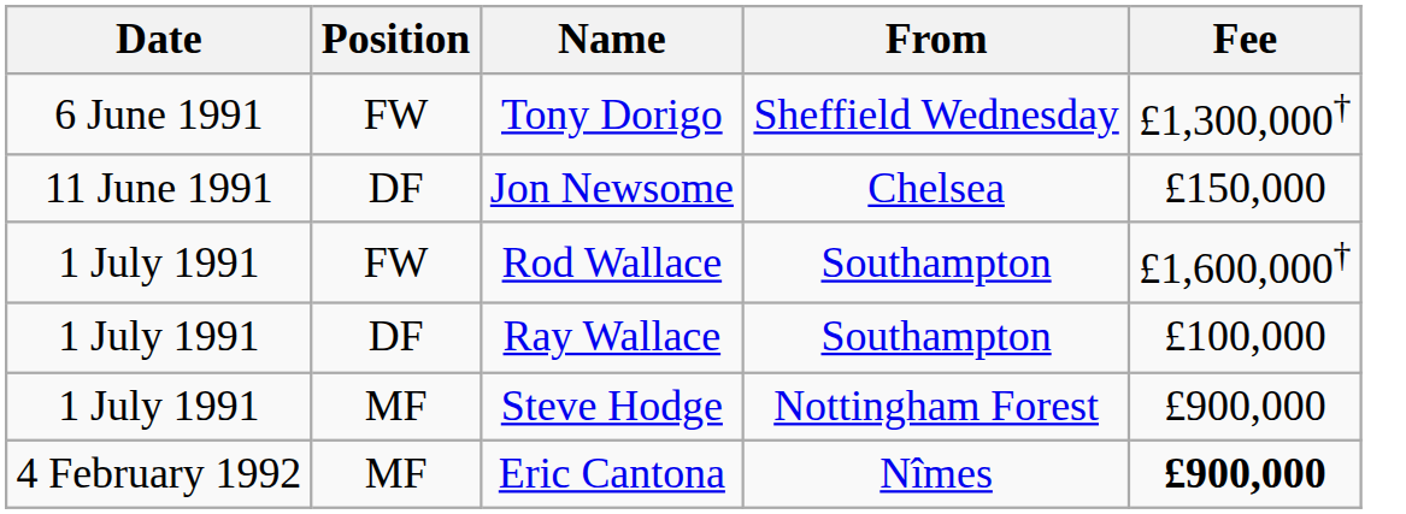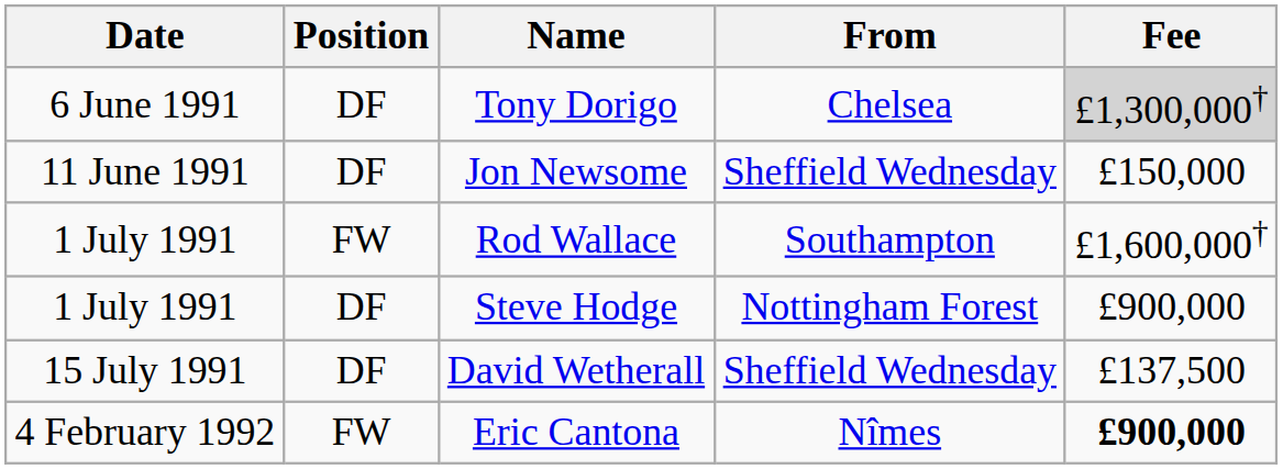 <table class="wikitable" style="text-align:center;">
 <tr>
 <th>Date</th>
 <th>Position</th>
 <th>Name</th>
 <th>From</th>
 <th>Fee</th>
 </tr>
 <tr>
 <td>6 June 1991</td>
-<td>FW</td>
+<td>DF</td>
 <td> <a href='#'>Tony Dorigo</a></td>
-<td> <a href='#'>Sheffield Wednesday</a></td>
-<td>£1,300,000<sup>†</sup></td>
+<td> <a href='#'>Chelsea</a></td>
+<td style="background: lightgrey;">£1,300,000<sup>†</sup></td>
 </tr>
 <tr>
 <td>11 June 1991</td>
 <td>DF</td>
 <td> <a href='#'>Jon Newsome</a></td>
-<td> <a href='#'>Chelsea</a></td>
+<td> <a href='#'>Sheffield Wednesday</a></td>
 <td>£150,000</td>
 </tr>
 <tr>
 <td>1 July 1991</td>
 <td>FW</td>
 <td> <a href='#'>Rod Wallace</a></td>
 <td> <a href='#'>Southampton</a></td>
 <td>£1,600,000<sup>†</sup></td>
 </tr>
 <tr>
 <td>1 July 1991</td>
 <td>DF</td>
-<td> <a href='#'>Ray Wallace</a></td>
-<td> <a href='#'>Southampton</a></td>
-<td>£100,000</td>
-</tr>
-<tr>
-<td>1 July 1991</td>
-<td>MF</td>
 <td> <a href='#'>Steve Hodge</a></td>
 <td> <a href='#'>Nottingham Forest</a></td>
 <td>£900,000</td>
 </tr>
 <tr>
+<td>15 July 1991</td>
+<td>DF</td>
+<td> <a href='#'>David Wetherall</a></td>
+<td> <a href='#'>Sheffield Wednesday</a></td>
+<td>£137,500</td>
+</tr>
+<tr>
 <td>4 February 1992</td>
-<td>MF</td>
+<td>FW</td>
 <td> <a href='#'>Eric Cantona</a></td>
 <td> <a href='#'>Nîmes</a></td>
 <td><strong>£900,000</strong></td>
 </tr>
 </table>
